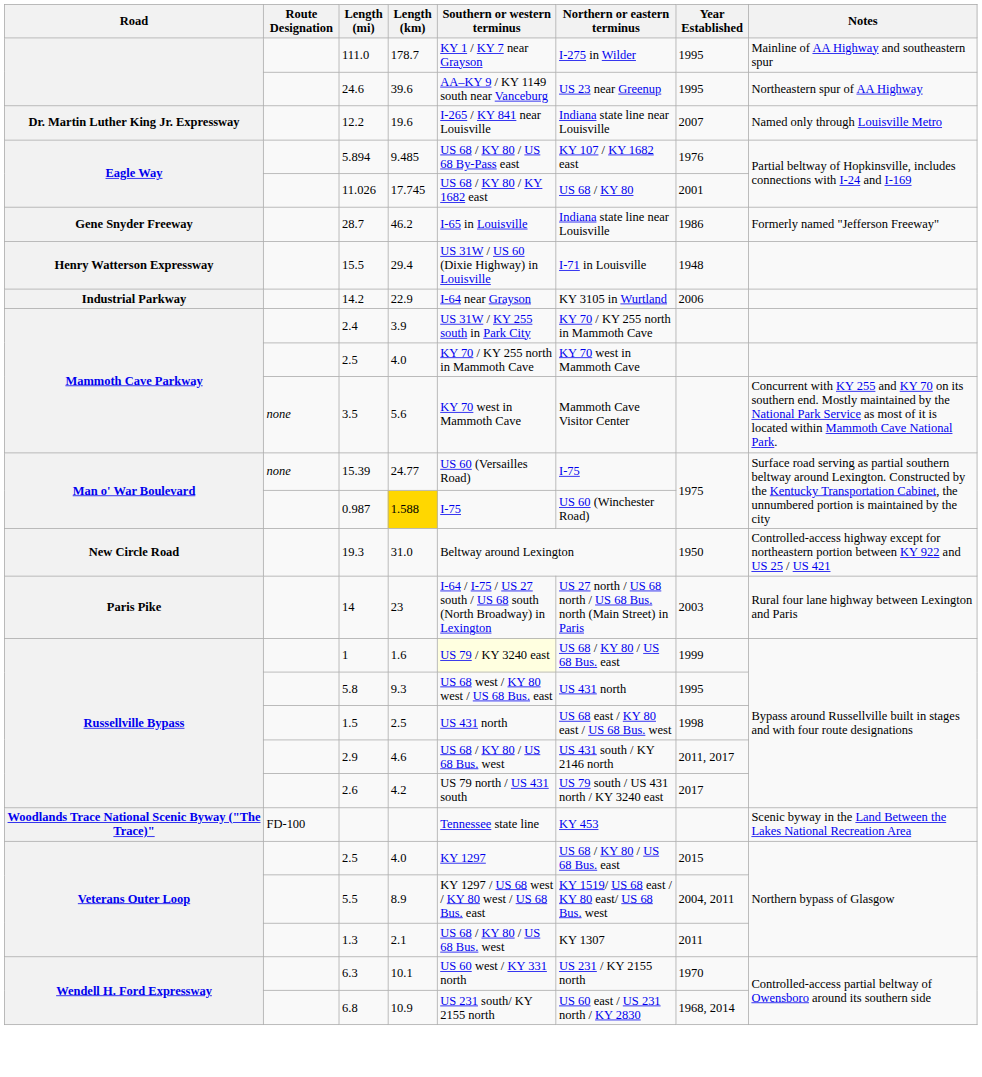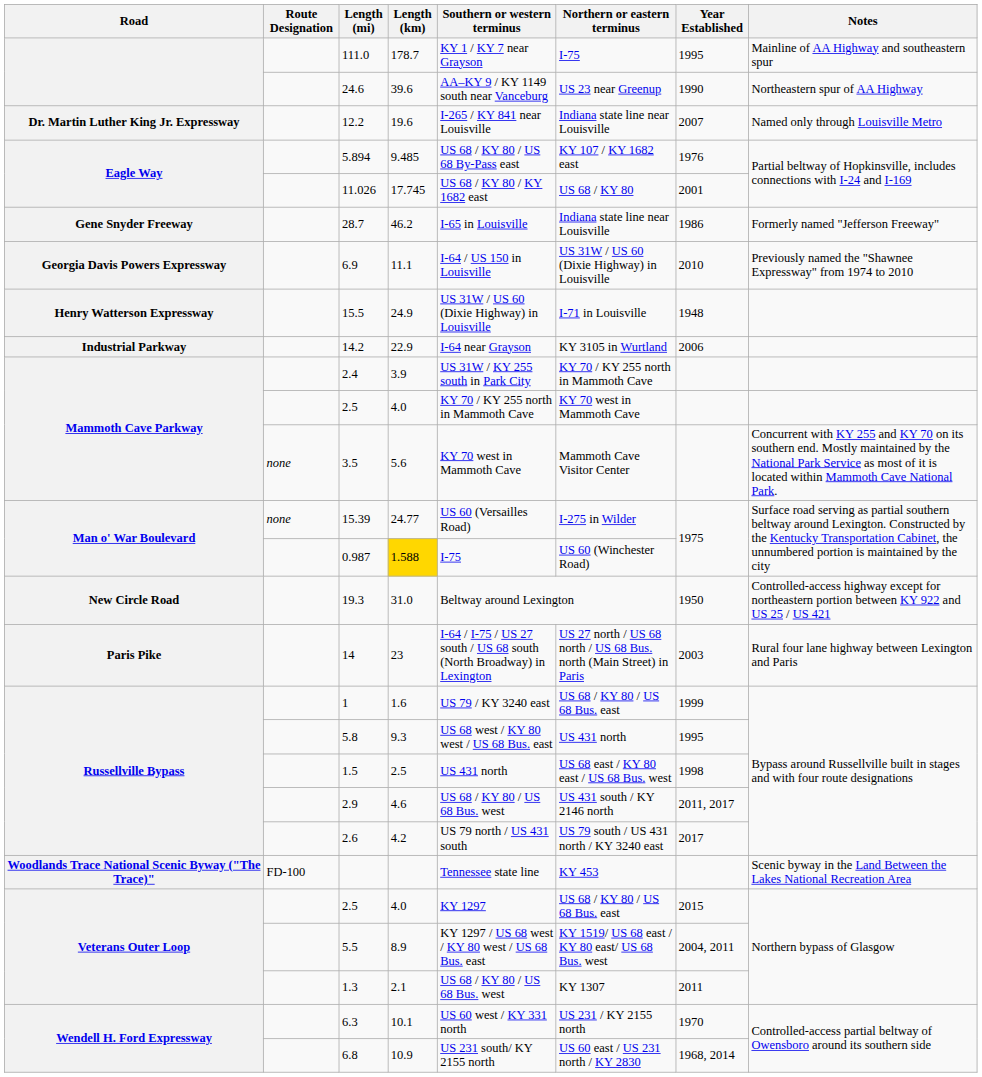 <table class="wikitable sortable">
 <tr>
 <th width="325">Road</th>
 <th>Route Designation</th>
 <th>Length (mi)</th>
 <th>Length (km)</th>
 <th>Southern or western terminus</th>
 <th>Northern or eastern terminus</th>
 <th>Year Established</th>
 <th>Notes</th>
 </tr>
 <tr>
 <th rowspan="2"></th>
 <td></td>
 <td>111.0</td>
 <td>178.7</td>
 <td><a href='#'>KY 1</a> / <a href='#'>KY 7</a> near <a href='#'>Grayson</a></td>
-<td><a href='#'>I-275</a> in <a href='#'>Wilder</a></td>
+<td><a href='#'>I-75</a></td>
 <td>1995</td>
 <td>Mainline of <a href='#'>AA Highway</a> and southeastern spur</td>
 </tr>
 <tr>
 <td></td>
 <td>24.6</td>
 <td>39.6</td>
 <td><a href='#'>AA–KY 9</a> / KY 1149 south near <a href='#'>Vanceburg</a></td>
 <td><a href='#'>US 23</a> near <a href='#'>Greenup</a></td>
-<td>1995</td>
+<td>1990</td>
 <td>Northeastern spur of <a href='#'>AA Highway</a></td>
 </tr>
 <tr>
 <th>Dr. Martin Luther King Jr. Expressway</th>
 <td></td>
 <td>12.2</td>
 <td>19.6</td>
 <td><a href='#'>I-265</a> / <a href='#'>KY 841</a> near Louisville</td>
 <td><a href='#'>Indiana</a> state line near Louisville</td>
 <td>2007</td>
 <td>Named only through <a href='#'>Louisville Metro</a></td>
 </tr>
 <tr>
 <th rowspan="2"><a href='#'>Eagle Way</a></th>
 <td></td>
 <td>5.894</td>
 <td>9.485</td>
 <td><a href='#'>US 68</a> / <a href='#'>KY 80</a> / <a href='#'>US 68 By-Pass</a> east</td>
 <td><a href='#'>KY 107</a> / <a href='#'>KY 1682</a> east</td>
 <td>1976</td>
 <td rowspan="2">Partial beltway of Hopkinsville, includes connections with <a href='#'>I-24</a> and <a href='#'>I-169</a></td>
 </tr>
 <tr>
 <td></td>
 <td>11.026</td>
 <td>17.745</td>
 <td><a href='#'>US 68</a> / <a href='#'>KY 80</a> / <a href='#'>KY 1682</a> east</td>
 <td><a href='#'>US 68</a> / <a href='#'>KY 80</a></td>
 <td>2001</td>
 </tr>
 <tr>
 <th>Gene Snyder Freeway</th>
 <td></td>
 <td>28.7</td>
 <td>46.2</td>
 <td><a href='#'>I-65</a> in <a href='#'>Louisville</a></td>
 <td><a href='#'>Indiana</a> state line near Louisville</td>
 <td>1986</td>
 <td>Formerly named "Jefferson Freeway"</td>
 </tr>
 <tr>
+<th>Georgia Davis Powers Expressway</th>
+<td></td>
+<td>6.9</td>
+<td>11.1</td>
+<td><a href='#'>I-64</a> / <a href='#'>US 150</a> in <a href='#'>Louisville</a></td>
+<td><a href='#'>US 31W</a> / <a href='#'>US 60</a> (Dixie Highway) in Louisville</td>
+<td>2010</td>
+<td>Previously named the "Shawnee Expressway" from 1974 to 2010</td>
+</tr>
+<tr>
 <th>Henry Watterson Expressway</th>
 <td></td>
 <td>15.5</td>
-<td>29.4</td>
+<td>24.9</td>
 <td><a href='#'>US 31W</a> / <a href='#'>US 60</a> (Dixie Highway) in <a href='#'>Louisville</a></td>
 <td><a href='#'>I-71</a> in Louisville</td>
 <td>1948</td>
 <td></td>
 </tr>
 <tr>
 <th>Industrial Parkway</th>
 <td></td>
 <td>14.2</td>
 <td>22.9</td>
 <td><a href='#'>I-64</a> near <a href='#'>Grayson</a></td>
 <td>KY 3105 in <a href='#'>Wurtland</a></td>
 <td>2006</td>
 <td></td>
 </tr>
 <tr>
 <th rowspan="3"><a href='#'>Mammoth Cave Parkway</a></th>
 <td></td>
 <td>2.4</td>
 <td>3.9</td>
 <td><a href='#'>US 31W</a> / <a href='#'>KY 255 south</a> in <a href='#'>Park City</a></td>
 <td><a href='#'>KY 70</a> / KY 255 north in Mammoth Cave</td>
 <td></td>
 <td></td>
 </tr>
 <tr>
 <td></td>
 <td>2.5</td>
 <td>4.0</td>
 <td><a href='#'>KY 70</a> / KY 255 north in Mammoth Cave</td>
 <td><a href='#'>KY 70</a> west in Mammoth Cave</td>
 <td></td>
 <td></td>
 </tr>
 <tr>
 <td><em>none</em></td>
 <td>3.5</td>
 <td>5.6</td>
 <td><a href='#'>KY 70</a> west in Mammoth Cave</td>
 <td>Mammoth Cave Visitor Center</td>
 <td></td>
 <td>Concurrent with <a href='#'>KY 255</a> and <a href='#'>KY 70</a> on its southern end. Mostly maintained by the <a href='#'>National Park Service</a> as most of it is located within <a href='#'>Mammoth Cave National Park</a>.</td>
 </tr>
 <tr>
 <th rowspan="2"><a href='#'>Man o' War Boulevard</a></th>
 <td><em>none</em></td>
 <td>15.39</td>
 <td>24.77</td>
 <td><a href='#'>US 60</a> (Versailles Road)</td>
-<td><a href='#'>I-75</a></td>
+<td><a href='#'>I-275</a> in <a href='#'>Wilder</a></td>
 <td rowspan="2">1975</td>
 <td rowspan="2">Surface road serving as partial southern beltway around Lexington. Constructed by the <a href='#'>Kentucky Transportation Cabinet</a>, the unnumbered portion is maintained by the city</td>
 </tr>
 <tr>
 <td></td>
 <td>0.987</td>
 <td style="background: gold;">1.588</td>
 <td><a href='#'>I-75</a></td>
 <td><a href='#'>US 60</a> (Winchester Road)</td>
 </tr>
 <tr>
 <th>New Circle Road</th>
 <td></td>
 <td>19.3</td>
 <td>31.0</td>
 <td colspan="2">Beltway around Lexington</td>
 <td>1950</td>
 <td>Controlled-access highway except for northeastern portion between <a href='#'>KY 922</a> and <a href='#'>US 25</a> / <a href='#'>US 421</a></td>
 </tr>
 <tr>
 <th>Paris Pike</th>
 <td></td>
 <td>14</td>
 <td>23</td>
 <td><a href='#'>I-64</a> / <a href='#'>I-75</a> / <a href='#'>US 27</a> south / <a href='#'>US 68</a> south (North Broadway) in <a href='#'>Lexington</a></td>
 <td><a href='#'>US 27</a> north / <a href='#'>US 68</a> north / <a href='#'>US 68 Bus.</a> north (Main Street) in <a href='#'>Paris</a></td>
 <td>2003</td>
 <td>Rural four lane highway between Lexington and Paris</td>
 </tr>
 <tr>
 <th rowspan="5"><a href='#'>Russellville Bypass</a></th>
 <td></td>
 <td>1</td>
 <td>1.6</td>
-<td style="background: lightyellow;"><a href='#'>US 79</a> / KY 3240 east</td>
+<td><a href='#'>US 79</a> / KY 3240 east</td>
 <td><a href='#'>US 68</a> / <a href='#'>KY 80</a> / <a href='#'>US 68 Bus.</a> east</td>
 <td>1999</td>
 <td rowspan="5">Bypass around Russellville built in stages and with four route designations</td>
 </tr>
 <tr>
 <td></td>
 <td>5.8</td>
 <td>9.3</td>
 <td><a href='#'>US 68</a> west / <a href='#'>KY 80</a> west / <a href='#'>US 68 Bus.</a> east</td>
 <td><a href='#'>US 431</a> north</td>
 <td>1995</td>
 </tr>
 <tr>
 <td></td>
 <td>1.5</td>
 <td>2.5</td>
 <td><a href='#'>US 431</a> north</td>
 <td><a href='#'>US 68</a> east / <a href='#'>KY 80</a> east / <a href='#'>US 68 Bus.</a> west</td>
 <td>1998</td>
 </tr>
 <tr>
 <td></td>
 <td>2.9</td>
 <td>4.6</td>
 <td><a href='#'>US 68</a> / <a href='#'>KY 80</a> / <a href='#'>US 68 Bus.</a> west</td>
 <td><a href='#'>US 431</a> south / KY 2146 north</td>
 <td>2011, 2017</td>
 </tr>
 <tr>
 <td></td>
 <td>2.6</td>
 <td>4.2</td>
 <td>US 79 north / <a href='#'>US 431</a> south</td>
 <td><a href='#'>US 79</a> south / US 431 north / KY 3240 east</td>
 <td>2017</td>
 </tr>
 <tr>
 <th><strong><a href='#'>Woodlands Trace National Scenic Byway ("The Trace)"</a></strong></th>
 <td>FD-100</td>
 <td></td>
 <td></td>
 <td><a href='#'>Tennessee</a> state line</td>
 <td><a href='#'>KY 453</a></td>
 <td></td>
 <td>Scenic byway in the <a href='#'>Land Between the Lakes National Recreation Area</a></td>
 </tr>
 <tr>
 <th rowspan="3"><a href='#'>Veterans Outer Loop</a></th>
 <td></td>
 <td>2.5</td>
 <td>4.0</td>
 <td><a href='#'>KY 1297</a></td>
 <td><a href='#'>US 68</a> / <a href='#'>KY 80</a> / <a href='#'>US 68 Bus.</a> east</td>
 <td>2015</td>
 <td rowspan="3">Northern bypass of Glasgow</td>
 </tr>
 <tr>
 <td></td>
 <td>5.5</td>
 <td>8.9</td>
 <td>KY 1297 / <a href='#'>US 68</a> west / <a href='#'>KY 80</a> west /  <a href='#'>US 68 Bus.</a> east</td>
 <td><a href='#'>KY 1519</a>/ <a href='#'>US 68</a> east / <a href='#'>KY 80</a> east/ <a href='#'>US 68 Bus.</a> west</td>
 <td>2004, 2011</td>
 </tr>
 <tr>
 <td></td>
 <td>1.3</td>
 <td>2.1</td>
 <td><a href='#'>US 68</a> / <a href='#'>KY 80</a> / <a href='#'>US 68 Bus.</a> west</td>
 <td>KY 1307</td>
 <td>2011</td>
 </tr>
 <tr>
 <th rowspan="2"><a href='#'>Wendell H. Ford Expressway</a></th>
 <td></td>
 <td>6.3</td>
 <td>10.1</td>
 <td><a href='#'>US 60</a> west / <a href='#'>KY 331</a> north</td>
 <td><a href='#'>US 231</a> / KY 2155 north</td>
 <td>1970</td>
 <td rowspan="2">Controlled-access partial beltway of <a href='#'>Owensboro</a> around its southern side</td>
 </tr>
 <tr>
 <td></td>
 <td>6.8</td>
 <td>10.9</td>
 <td><a href='#'>US 231</a> south/ KY 2155 north</td>
 <td><a href='#'>US 60</a> east / <a href='#'>US 231</a> north / <a href='#'>KY 2830</a></td>
 <td>1968, 2014</td>
 </tr>
 </table>
